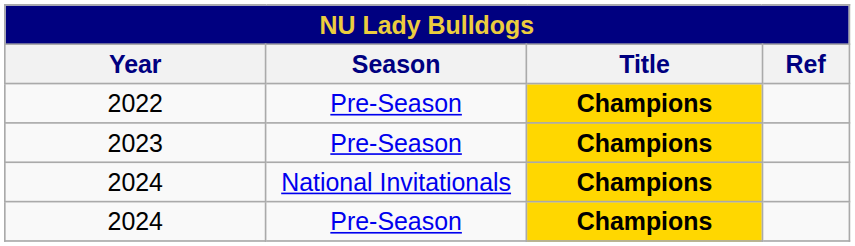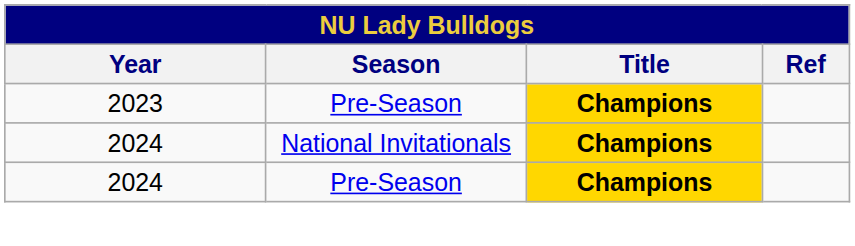 <table class="wikitable sortable" style="font-size:95%; text-align:left;">
 <tr>
 <th colspan="4" style= "background: #000080; color: #eccd3e; text-align: center"><strong>NU Lady Bulldogs</strong></th>
 </tr>
 <tr style="background: white; color: #000080">
 <th style= "align=center; width:10em;">Year</th>
 <th style= "align=center;width:10em;">Season</th>
 <th style= "align=center; width:9em;">Title</th>
 <th style= "align=center; width:3em;">Ref</th>
-</tr>
-<tr align=center>
-<td rowspan=1>2022</td>
-<td rowspan=1><a href='#'>Pre-Season</a></td>
-<td style="background:gold;"><strong>Champions</strong></td>
-<td></td>
 </tr>
 <tr align=center>
 <td rowspan=1>2023</td>
 <td rowspan=1><a href='#'>Pre-Season</a></td>
 <td style="background:gold;"><strong>Champions</strong></td>
 <td></td>
 </tr>
 <tr align=center>
 <td rowspan=1>2024</td>
 <td rowspan=1><a href='#'>National Invitationals</a></td>
 <td style="background:gold;"><strong>Champions</strong></td>
 <td></td>
 </tr>
 <tr align=center>
 <td rowspan=1>2024</td>
 <td rowspan=1><a href='#'>Pre-Season</a></td>
 <td style="background:gold;"><strong>Champions</strong></td>
 <td></td>
 </tr>
 </table>
